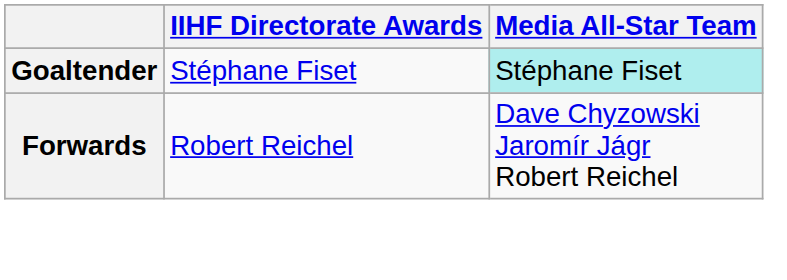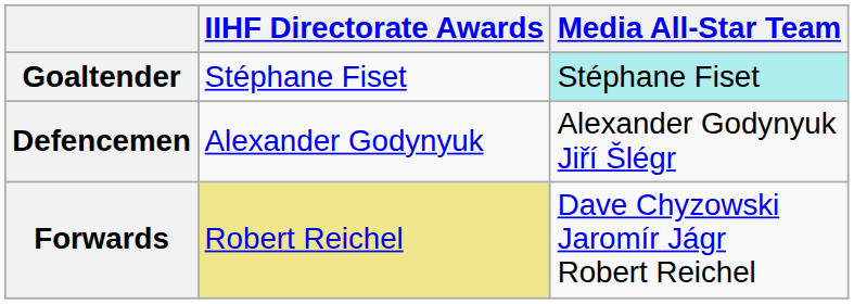 <table class="wikitable">
 <tr>
 <th></th>
 <th><a href='#'>IIHF Directorate Awards</a></th>
 <th><a href='#'>Media All-Star Team</a></th>
 </tr>
 <tr>
 <th>Goaltender</th>
 <td> <a href='#'>Stéphane Fiset</a></td>
 <td style="background: paleturquoise;"> Stéphane Fiset</td>
 </tr>
 <tr>
+<th>Defencemen</th>
+<td> <a href='#'>Alexander Godynyuk</a></td>
+<td> Alexander Godynyuk<br> <a href='#'>Jiří Šlégr</a></td>
+</tr>
+<tr>
 <th>Forwards</th>
-<td> <a href='#'>Robert Reichel</a></td>
+<td style="background: khaki;"> <a href='#'>Robert Reichel</a></td>
 <td> <a href='#'>Dave Chyzowski</a><br> <a href='#'>Jaromír Jágr</a><br> Robert Reichel</td>
 </tr>
 </table>
